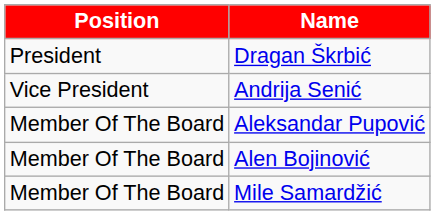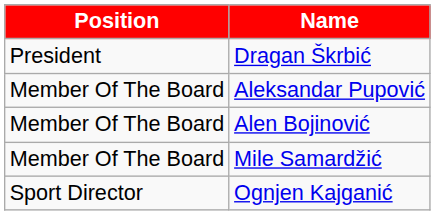 <table class="wikitable">
 <tr>
 <th style="color:#FFFFFF; background:#FF0000">Position</th>
 <th style="color:#FFFFFF; background:#FF0000">Name</th>
 </tr>
 <tr>
 <td>President</td>
 <td> <a href='#'>Dragan Škrbić</a></td>
-</tr>
-<tr>
-<td>Vice President</td>
-<td> <a href='#'>Andrija Senić</a></td>
 </tr>
 <tr>
 <td>Member Of The Board</td>
 <td> <a href='#'>Aleksandar Pupović</a></td>
 </tr>
 <tr>
 <td>Member Of The Board</td>
 <td> <a href='#'>Alen Bojinović</a></td>
 </tr>
 <tr>
 <td>Member Of The Board</td>
 <td> <a href='#'>Mile Samardžić</a></td>
 </tr>
+<tr>
+<td>Sport Director</td>
+<td> <a href='#'>Ognjen Kajganić</a></td>
+</tr>
 </table>
